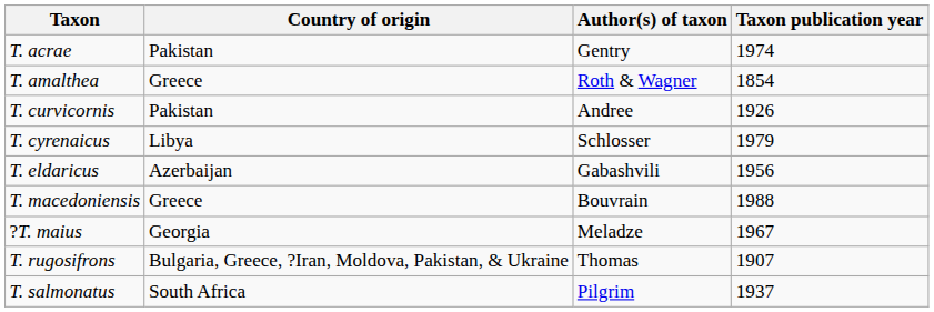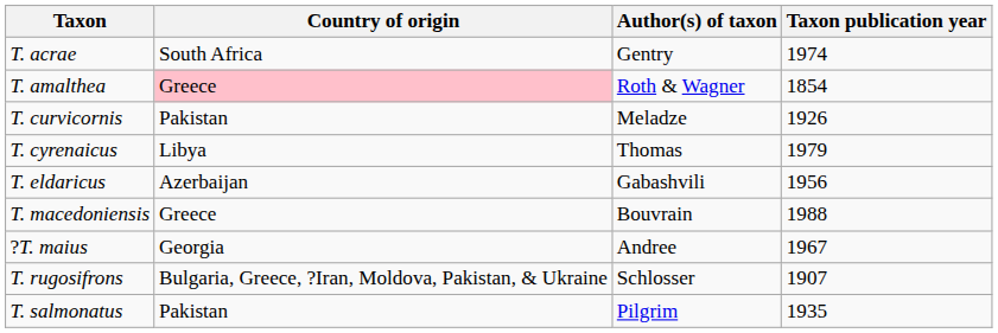 <table class="wikitable sortable">
 <tr>
 <th>Taxon</th>
 <th>Country of origin</th>
 <th>Author(s) of taxon</th>
 <th>Taxon publication year</th>
 </tr>
 <tr>
 <td><em>T. acrae</em></td>
-<td>Pakistan</td>
+<td>South Africa</td>
 <td>Gentry</td>
 <td>1974</td>
 </tr>
 <tr>
 <td><em>T. amalthea</em></td>
-<td>Greece</td>
+<td style="background: pink;">Greece</td>
 <td><a href='#'>Roth</a> & <a href='#'>Wagner</a></td>
 <td>1854</td>
 </tr>
 <tr>
 <td><em>T. curvicornis</em></td>
 <td>Pakistan</td>
-<td>Andree</td>
+<td>Meladze</td>
 <td>1926</td>
 </tr>
 <tr>
 <td><em>T. cyrenaicus</em></td>
 <td>Libya</td>
-<td>Schlosser</td>
+<td>Thomas</td>
 <td>1979</td>
 </tr>
 <tr>
 <td><em>T. eldaricus</em></td>
 <td>Azerbaijan</td>
 <td>Gabashvili</td>
 <td>1956</td>
 </tr>
 <tr>
 <td><em>T. macedoniensis</em></td>
 <td>Greece</td>
 <td>Bouvrain</td>
 <td>1988</td>
 </tr>
 <tr>
 <td>?<em>T. maius</em></td>
 <td>Georgia</td>
-<td>Meladze</td>
+<td>Andree</td>
 <td>1967</td>
 </tr>
 <tr>
 <td><em>T. rugosifrons</em></td>
 <td>Bulgaria, Greece, ?Iran, Moldova, Pakistan, & Ukraine</td>
-<td>Thomas</td>
+<td>Schlosser</td>
 <td>1907</td>
 </tr>
 <tr>
 <td><em>T. salmonatus</em></td>
-<td>South Africa</td>
+<td>Pakistan</td>
 <td><a href='#'>Pilgrim</a></td>
-<td>1937</td>
+<td>1935</td>
 </tr>
 </table>
